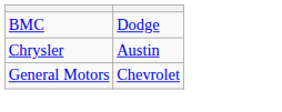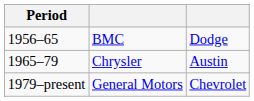 <table class= "wikitable sortable">
 <tr>
+<th>Period</th>
 <th></th>
 <th></th>
 </tr>
 <tr>
+<td>1956–65</td>
 <td><a href='#'>BMC</a></td>
 <td><a href='#'>Dodge</a> </td>
 </tr>
 <tr>
+<td>1965–79</td>
 <td><a href='#'>Chrysler</a></td>
 <td><a href='#'>Austin</a></td>
 </tr>
 <tr>
+<td>1979–present</td>
 <td><a href='#'>General Motors</a></td>
 <td><a href='#'>Chevrolet</a> </td>
 </tr>
 </table>
